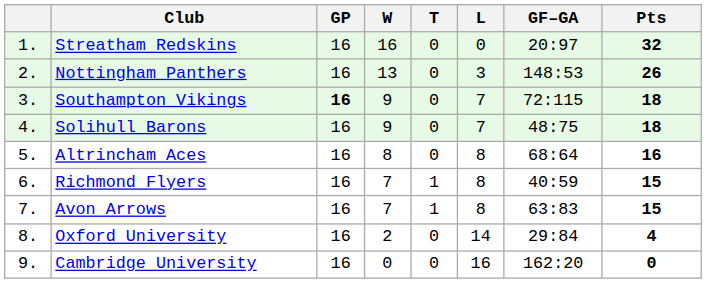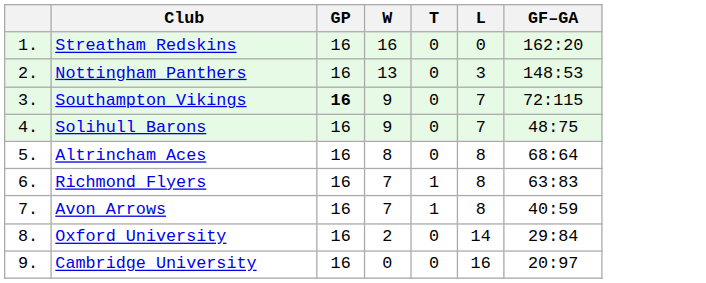 <table class="wikitable">
 <tr>
 <th width="30"></th>
 <th width="200">Club</th>
 <th width="30">GP</th>
 <th width="30">W</th>
 <th width="30">T</th>
 <th width="30">L</th>
 <th width="70">GF–GA</th>
-<th width="70">Pts</th>
 </tr>
 <tr bgcolor="#e6fae6" align="center">
 <td>1.</td>
 <td align="left"><a href='#'>Streatham Redskins</a></td>
 <td>16</td>
 <td>16</td>
 <td>0</td>
 <td>0</td>
-<td>20:97</td>
-<td><strong>32</strong></td>
+<td>162:20</td>
 </tr>
 <tr bgcolor="#e6fae6" align="center">
 <td>2.</td>
 <td align="left"><a href='#'>Nottingham Panthers</a></td>
 <td>16</td>
 <td>13</td>
 <td>0</td>
 <td>3</td>
 <td>148:53</td>
-<td><strong>26</strong></td>
 </tr>
 <tr bgcolor="#e6fae6" align="center">
 <td>3.</td>
 <td align="left"><a href='#'>Southampton Vikings</a></td>
 <td><strong>16</strong></td>
 <td>9</td>
 <td>0</td>
 <td>7</td>
 <td>72:115</td>
-<td><strong>18</strong></td>
 </tr>
 <tr bgcolor="#e6fae6" align="center">
 <td>4.</td>
 <td align="left"><a href='#'>Solihull Barons</a></td>
 <td>16</td>
 <td>9</td>
 <td>0</td>
 <td>7</td>
 <td>48:75</td>
-<td><strong>18</strong></td>
 </tr>
 <tr bgcolor="#FFFFFF" align="center">
 <td>5.</td>
 <td align="left"><a href='#'>Altrincham Aces</a></td>
 <td>16</td>
 <td>8</td>
 <td>0</td>
 <td>8</td>
 <td>68:64</td>
-<td><strong>16</strong></td>
 </tr>
 <tr bgcolor="#FFFFFF" align="center">
 <td>6.</td>
 <td align="left"><a href='#'>Richmond Flyers</a></td>
 <td>16</td>
 <td>7</td>
 <td>1</td>
 <td>8</td>
-<td>40:59</td>
-<td><strong>15</strong></td>
+<td>63:83</td>
 </tr>
 <tr bgcolor="#FFFFFF" align="center">
 <td>7.</td>
 <td align="left"><a href='#'>Avon Arrows</a></td>
 <td>16</td>
 <td>7</td>
 <td>1</td>
 <td>8</td>
-<td>63:83</td>
-<td><strong>15</strong></td>
+<td>40:59</td>
 </tr>
 <tr bgcolor="#FFFFFF" align="center">
 <td>8.</td>
 <td align="left"><a href='#'>Oxford University</a></td>
 <td>16</td>
 <td>2</td>
 <td>0</td>
 <td>14</td>
 <td>29:84</td>
-<td><strong>4</strong></td>
 </tr>
 <tr bgcolor="#FFFFFF" align="center">
 <td>9.</td>
 <td align="left"><a href='#'>Cambridge University</a></td>
 <td>16</td>
 <td>0</td>
 <td>0</td>
 <td>16</td>
-<td>162:20</td>
-<td><strong>0</strong></td>
+<td>20:97</td>
 </tr>
 </table>
